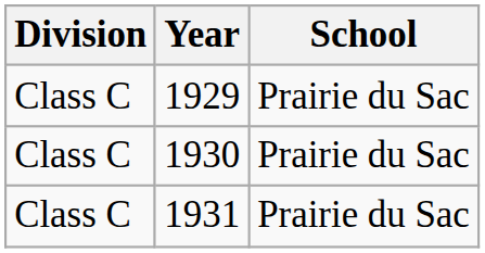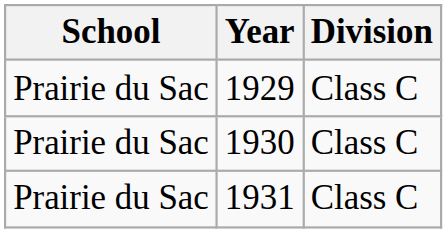 <table class="wikitable">
 <tr>
+<th>School</th>
+<th>Year</th>
 <th>Division</th>
-<th>Year</th>
-<th>School</th>
 </tr>
 <tr>
+<td>Prairie du Sac</td>
+<td>1929</td>
 <td>Class C</td>
-<td>1929</td>
-<td>Prairie du Sac</td>
 </tr>
 <tr>
+<td>Prairie du Sac</td>
+<td>1930</td>
 <td>Class C</td>
-<td>1930</td>
-<td>Prairie du Sac</td>
 </tr>
 <tr>
+<td>Prairie du Sac</td>
+<td>1931</td>
 <td>Class C</td>
-<td>1931</td>
-<td>Prairie du Sac</td>
 </tr>
 </table>
